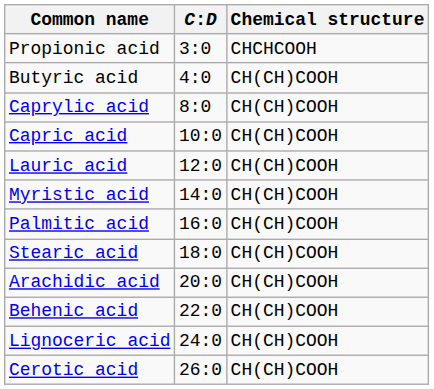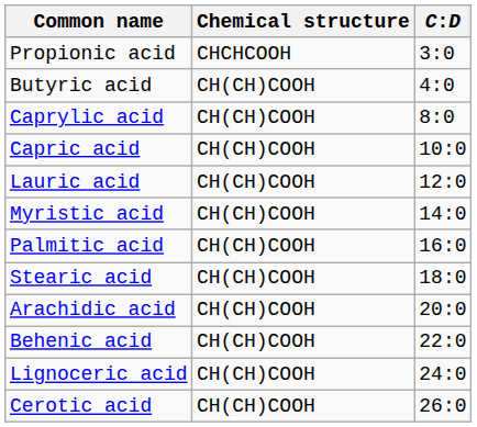 <table class="wikitable">
 <tr>
 <th>Common name</th>
+<th>Chemical structure</th>
 <th><em>C</em>:<em>D</em></th>
-<th>Chemical structure</th>
 </tr>
 <tr>
 <td>Propionic acid</td>
+<td>CHCHCOOH</td>
 <td>3:0</td>
-<td>CHCHCOOH</td>
 </tr>
 <tr>
 <td>Butyric acid</td>
+<td>CH(CH)COOH</td>
 <td>4:0</td>
-<td>CH(CH)COOH</td>
 </tr>
 <tr>
 <td><a href='#'>Caprylic acid</a></td>
+<td>CH(CH)COOH</td>
 <td>8:0</td>
-<td>CH(CH)COOH</td>
 </tr>
 <tr>
 <td><a href='#'>Capric acid</a></td>
+<td>CH(CH)COOH</td>
 <td>10:0</td>
-<td>CH(CH)COOH</td>
 </tr>
 <tr>
 <td><a href='#'>Lauric acid</a></td>
+<td>CH(CH)COOH</td>
 <td>12:0</td>
-<td>CH(CH)COOH</td>
 </tr>
 <tr>
 <td><a href='#'>Myristic acid</a></td>
+<td>CH(CH)COOH</td>
 <td>14:0</td>
-<td>CH(CH)COOH</td>
 </tr>
 <tr>
 <td><a href='#'>Palmitic acid</a></td>
+<td>CH(CH)COOH</td>
 <td>16:0</td>
-<td>CH(CH)COOH</td>
 </tr>
 <tr>
 <td><a href='#'>Stearic acid</a></td>
+<td>CH(CH)COOH</td>
 <td>18:0</td>
-<td>CH(CH)COOH</td>
 </tr>
 <tr>
 <td><a href='#'>Arachidic acid</a></td>
+<td>CH(CH)COOH</td>
 <td>20:0</td>
-<td>CH(CH)COOH</td>
 </tr>
 <tr>
 <td><a href='#'>Behenic acid</a></td>
+<td>CH(CH)COOH</td>
 <td>22:0</td>
-<td>CH(CH)COOH</td>
 </tr>
 <tr>
 <td><a href='#'>Lignoceric acid</a></td>
+<td>CH(CH)COOH</td>
 <td>24:0</td>
-<td>CH(CH)COOH</td>
 </tr>
 <tr>
 <td><a href='#'>Cerotic acid</a></td>
+<td>CH(CH)COOH</td>
 <td>26:0</td>
-<td>CH(CH)COOH</td>
 </tr>
 </table>
